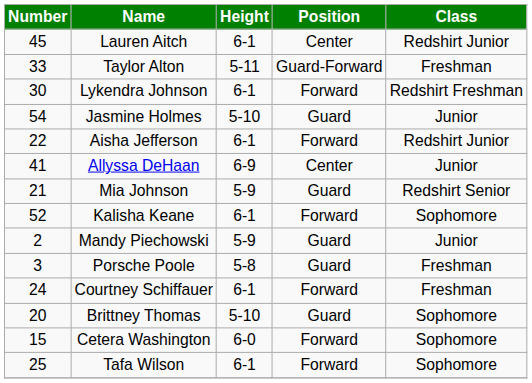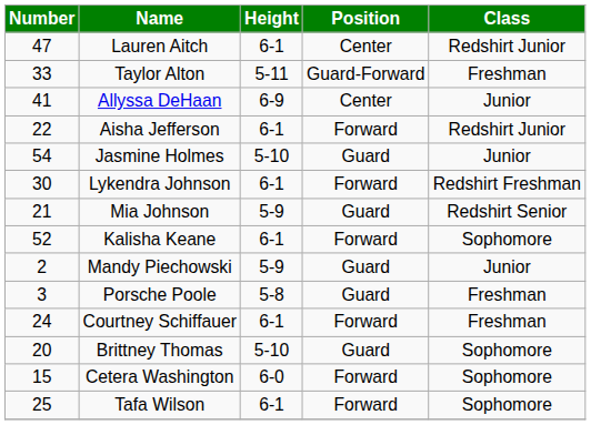 <table class="wikitable" style="text-align:center;">
 <tr>
 <th style="background:green;color:#FFFFFF;">Number</th>
 <th style="background:green;color:#FFFFFF;">Name</th>
 <th style="background:green;color:#FFFFFF;">Height</th>
 <th style="background:green;color:#FFFFFF;">Position</th>
 <th style="background:green;color:#FFFFFF;">Class</th>
 </tr>
 <tr>
-<td>45</td>
+<td>47</td>
 <td>Lauren Aitch</td>
 <td>6-1</td>
 <td>Center</td>
 <td>Redshirt Junior</td>
 </tr>
 <tr>
 <td>33</td>
 <td>Taylor Alton</td>
 <td>5-11</td>
 <td>Guard-Forward</td>
 <td>Freshman</td>
 </tr>
 <tr>
-<td>30</td>
-<td>Lykendra Johnson</td>
-<td>6-1</td>
-<td>Forward</td>
-<td>Redshirt Freshman</td>
-</tr>
-<tr>
-<td>54</td>
-<td>Jasmine Holmes</td>
-<td>5-10</td>
-<td>Guard</td>
+<td>41</td>
+<td><a href='#'>Allyssa DeHaan</a></td>
+<td>6-9</td>
+<td>Center</td>
 <td>Junior</td>
 </tr>
 <tr>
 <td>22</td>
 <td>Aisha Jefferson</td>
 <td>6-1</td>
 <td>Forward</td>
 <td>Redshirt Junior</td>
 </tr>
 <tr>
-<td>41</td>
-<td><a href='#'>Allyssa DeHaan</a></td>
-<td>6-9</td>
-<td>Center</td>
+<td>54</td>
+<td>Jasmine Holmes</td>
+<td>5-10</td>
+<td>Guard</td>
 <td>Junior</td>
+</tr>
+<tr>
+<td>30</td>
+<td>Lykendra Johnson</td>
+<td>6-1</td>
+<td>Forward</td>
+<td>Redshirt Freshman</td>
 </tr>
 <tr>
 <td>21</td>
 <td>Mia Johnson</td>
 <td>5-9</td>
 <td>Guard</td>
 <td>Redshirt Senior</td>
 </tr>
 <tr>
 <td>52</td>
 <td>Kalisha Keane</td>
 <td>6-1</td>
 <td>Forward</td>
 <td>Sophomore</td>
 </tr>
 <tr>
 <td>2</td>
 <td>Mandy Piechowski</td>
 <td>5-9</td>
 <td>Guard</td>
 <td>Junior</td>
 </tr>
 <tr>
 <td>3</td>
 <td>Porsche Poole</td>
 <td>5-8</td>
 <td>Guard</td>
 <td>Freshman</td>
 </tr>
 <tr>
 <td>24</td>
 <td>Courtney Schiffauer</td>
 <td>6-1</td>
 <td>Forward</td>
 <td>Freshman</td>
 </tr>
 <tr>
 <td>20</td>
 <td>Brittney Thomas</td>
 <td>5-10</td>
 <td>Guard</td>
 <td>Sophomore</td>
 </tr>
 <tr>
 <td>15</td>
 <td>Cetera Washington</td>
 <td>6-0</td>
 <td>Forward</td>
 <td>Sophomore</td>
 </tr>
 <tr>
 <td>25</td>
 <td>Tafa Wilson</td>
 <td>6-1</td>
 <td>Forward</td>
 <td>Sophomore</td>
 </tr>
 <tr>
 </tr>
 </table>
